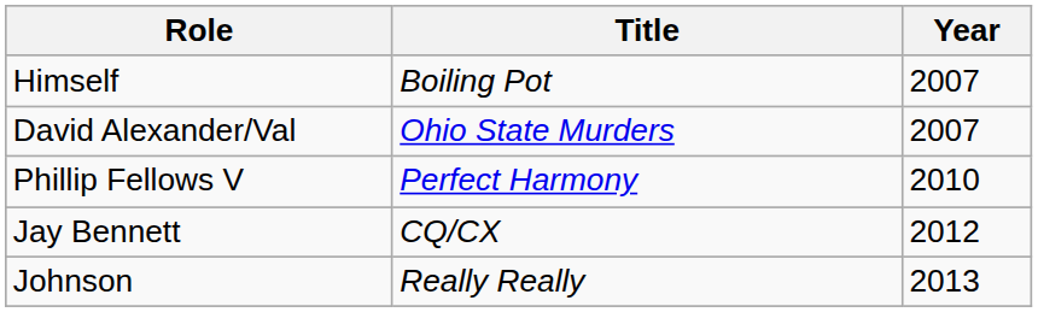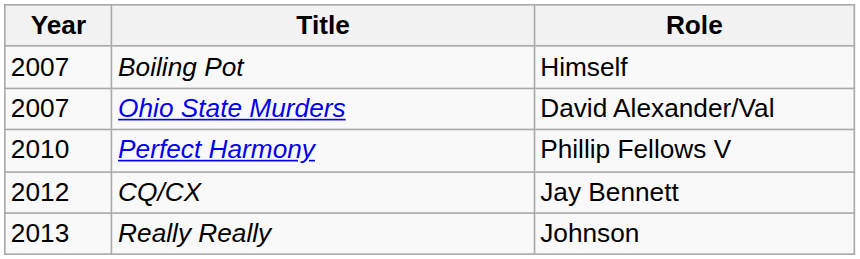 <table class="wikitable sortable">
 <tr>
+<th width="58x">Year</th>
+<th width="250px">Title</th>
 <th width="188px">Role</th>
-<th width="250px">Title</th>
-<th width="58x">Year</th>
 </tr>
 <tr>
+<td>2007</td>
+<td><em>Boiling Pot</em></td>
 <td>Himself</td>
-<td><em>Boiling Pot</em></td>
-<td>2007</td>
 </tr>
 <tr>
+<td>2007</td>
+<td><em><a href='#'>Ohio State Murders</a></em></td>
 <td>David Alexander/Val</td>
-<td><em><a href='#'>Ohio State Murders</a></em></td>
-<td>2007</td>
 </tr>
 <tr>
+<td>2010</td>
+<td><em><a href='#'>Perfect Harmony</a></em></td>
 <td>Phillip Fellows V</td>
-<td><em><a href='#'>Perfect Harmony</a></em></td>
-<td>2010</td>
 </tr>
 <tr>
+<td>2012</td>
+<td><em>CQ/CX</em></td>
 <td>Jay Bennett</td>
-<td><em>CQ/CX</em></td>
-<td>2012</td>
 </tr>
 <tr>
+<td>2013</td>
+<td><em>Really Really</em></td>
 <td>Johnson</td>
-<td><em>Really Really</em></td>
-<td>2013</td>
 </tr>
 </table>
